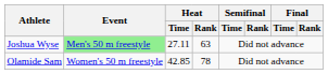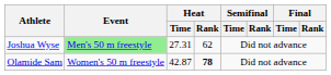 <table class=wikitable style="font-size:90%">
 <tr>
 <th rowspan="2">Athlete</th>
 <th rowspan="2">Event</th>
 <th colspan="2">Heat</th>
 <th colspan="2">Semifinal</th>
 <th colspan="2">Final</th>
 </tr>
 <tr style="font-size:95%">
 <th>Time</th>
 <th>Rank</th>
 <th>Time</th>
 <th>Rank</th>
 <th>Time</th>
 <th>Rank</th>
 </tr>
 <tr align=center>
 <td align=left><a href='#'>Joshua Wyse</a></td>
 <td align=left style="background: lightgreen;"><a href='#'>Men's 50 m freestyle</a></td>
-<td>27.11</td>
-<td>63</td>
+<td>27.31</td>
+<td>62</td>
 <td colspan=4>Did not advance</td>
 </tr>
 <tr align=center>
 <td align=left><a href='#'>Olamide Sam</a></td>
 <td align=left><a href='#'>Women's 50 m freestyle</a></td>
-<td>42.85</td>
-<td>78</td>
+<td>42.87</td>
+<td><strong>78</strong></td>
 <td colspan=4>Did not advance</td>
 </tr>
 </table>
